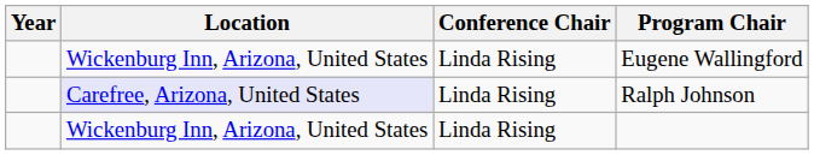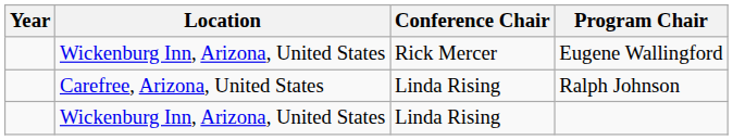 <table class="wikitable">
 <tr>
 <th>Year</th>
 <th>Location</th>
 <th>Conference Chair</th>
 <th>Program Chair</th>
 </tr>
 <tr>
 <td></td>
 <td><a href='#'>Wickenburg Inn</a>, <a href='#'>Arizona</a>, United States</td>
-<td>Linda Rising</td>
+<td>Rick Mercer</td>
 <td>Eugene Wallingford</td>
 </tr>
 <tr>
 <td></td>
-<td style="background: lavender;"><a href='#'>Carefree</a>, <a href='#'>Arizona</a>, United States</td>
+<td><a href='#'>Carefree</a>, <a href='#'>Arizona</a>, United States</td>
 <td>Linda Rising</td>
 <td>Ralph Johnson</td>
 </tr>
 <tr>
 <td></td>
 <td><a href='#'>Wickenburg Inn</a>, <a href='#'>Arizona</a>, United States</td>
 <td>Linda Rising</td>
 <td></td>
 </tr>
 </table>
